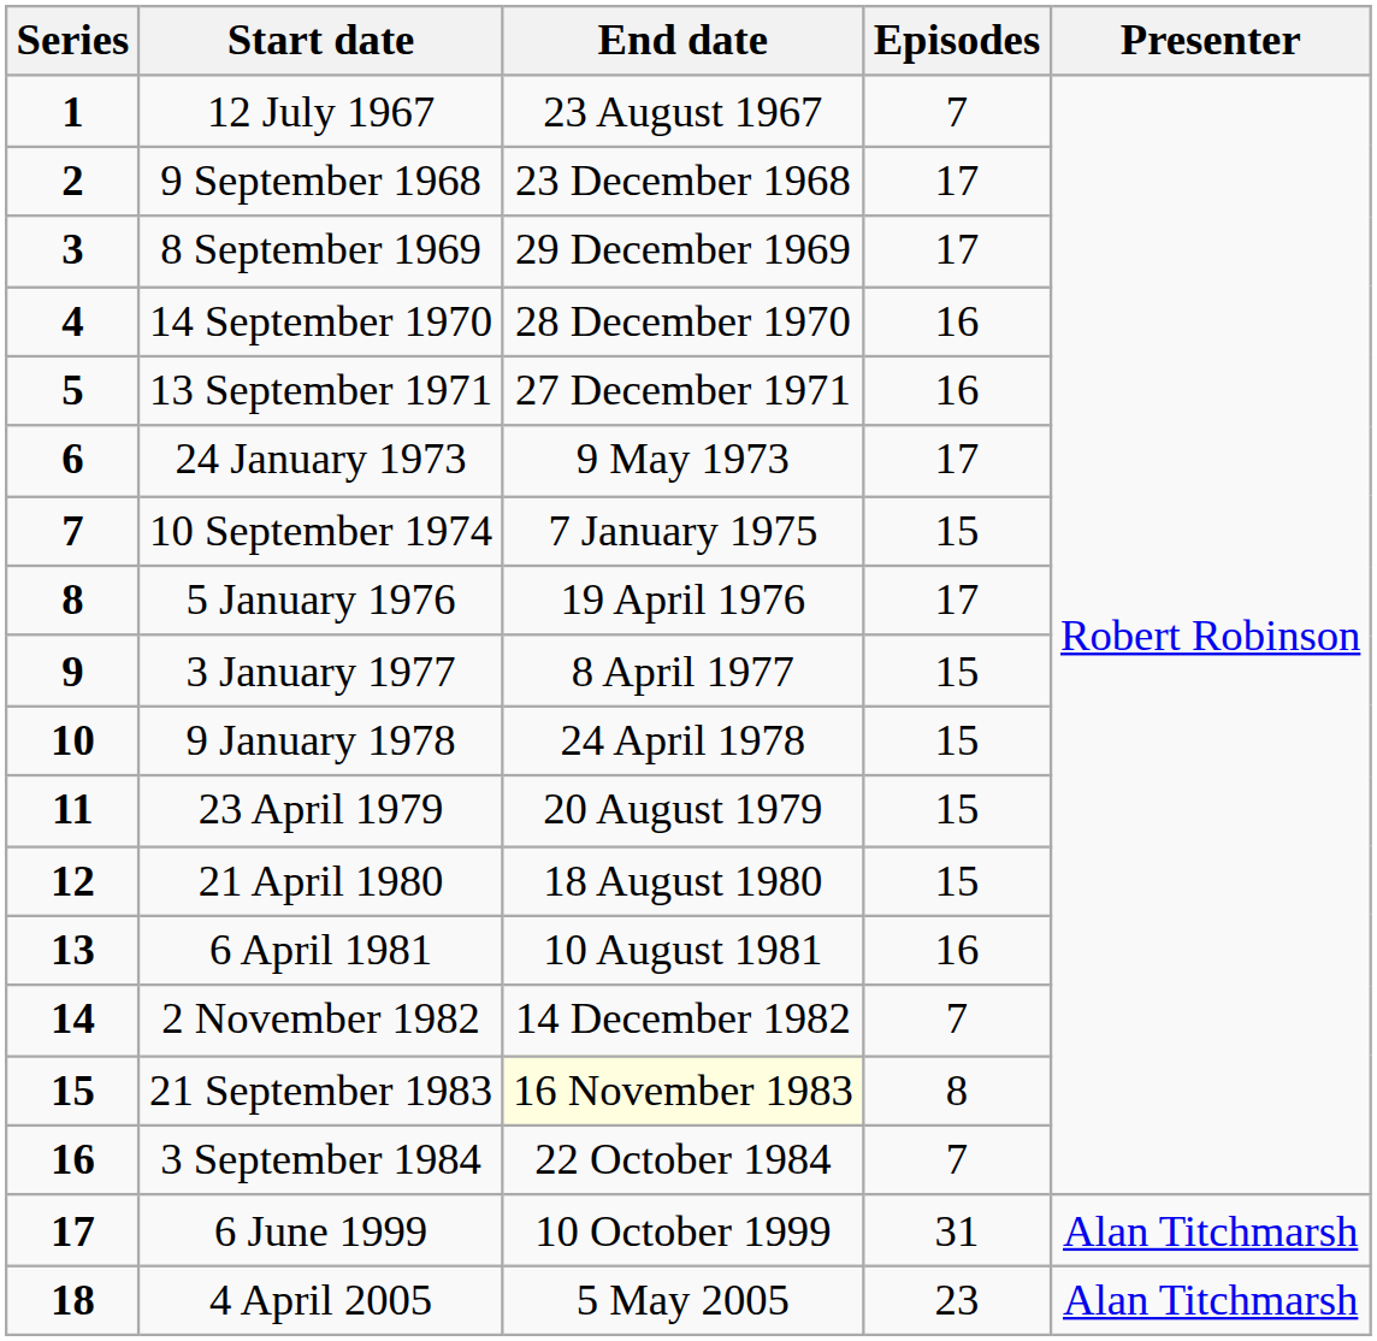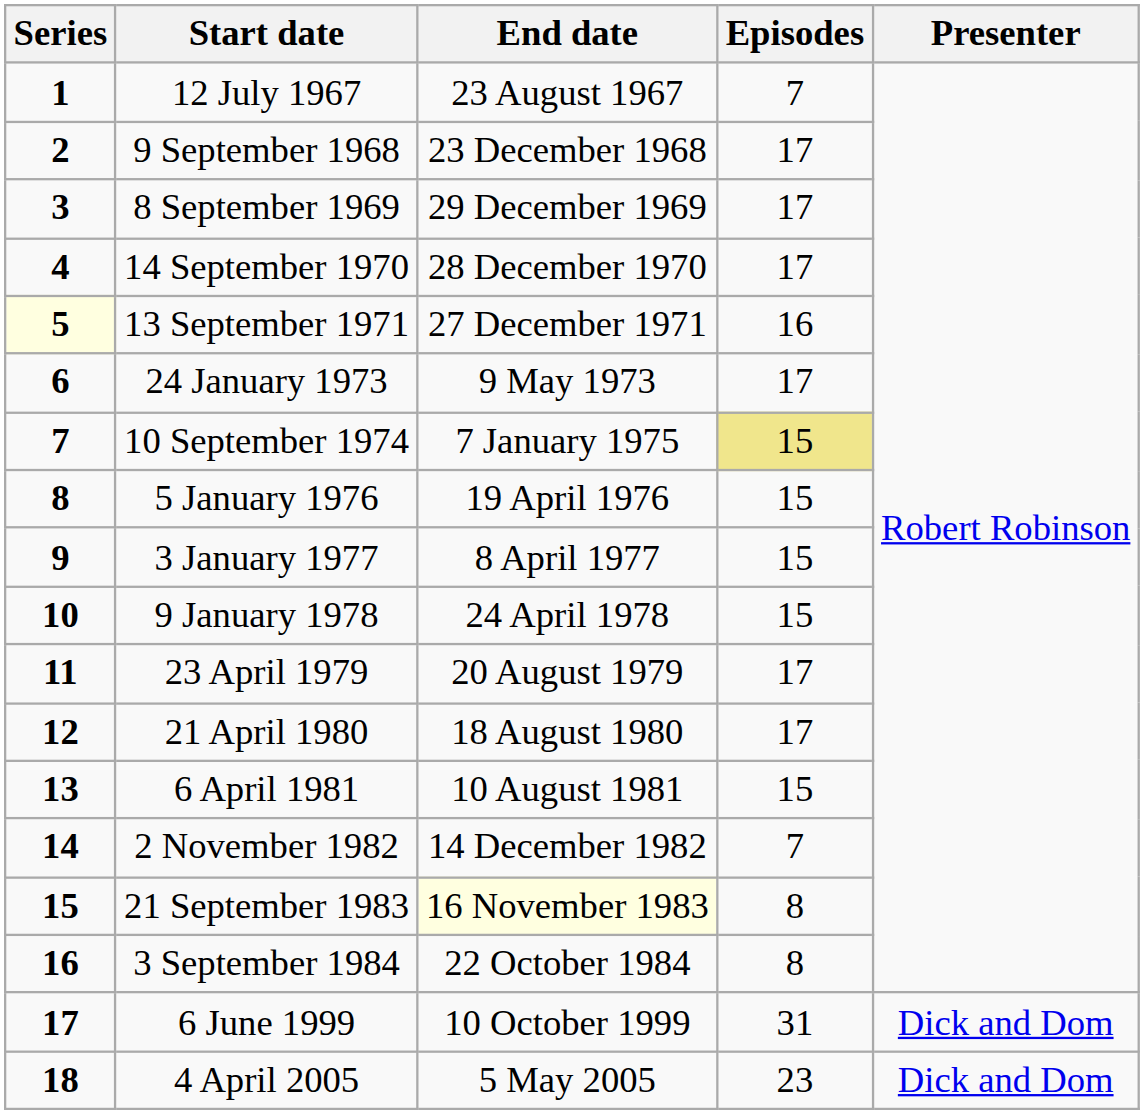 <table class="wikitable" style="text-align:center;">
 <tr>
 <th>Series</th>
 <th>Start date</th>
 <th>End date</th>
 <th>Episodes</th>
 <th>Presenter</th>
 </tr>
 <tr>
 <td><strong>1</strong></td>
 <td>12 July 1967</td>
 <td>23 August 1967</td>
 <td>7</td>
 <td rowspan="16"=><a href='#'>Robert Robinson</a></td>
 </tr>
 <tr>
 <td><strong>2</strong></td>
 <td>9 September 1968</td>
 <td>23 December 1968</td>
 <td>17</td>
 </tr>
 <tr>
 <td><strong>3</strong></td>
 <td>8 September 1969</td>
 <td>29 December 1969</td>
 <td>17</td>
 </tr>
 <tr>
 <td><strong>4</strong></td>
 <td>14 September 1970</td>
 <td>28 December 1970</td>
-<td>16</td>
+<td>17</td>
 </tr>
 <tr>
-<td><strong>5</strong></td>
+<td style="background: lightyellow;"><strong>5</strong></td>
 <td>13 September 1971</td>
 <td>27 December 1971</td>
 <td>16</td>
 </tr>
 <tr>
 <td><strong>6</strong></td>
 <td>24 January 1973</td>
 <td>9 May 1973</td>
 <td>17</td>
 </tr>
 <tr>
 <td><strong>7</strong></td>
 <td>10 September 1974</td>
 <td>7 January 1975</td>
-<td>15</td>
+<td style="background: khaki;">15</td>
 </tr>
 <tr>
 <td><strong>8</strong></td>
 <td>5 January 1976</td>
 <td>19 April 1976</td>
-<td>17</td>
+<td>15</td>
 </tr>
 <tr>
 <td><strong>9</strong></td>
 <td>3 January 1977</td>
 <td>8 April 1977</td>
 <td>15</td>
 </tr>
 <tr>
 <td><strong>10</strong></td>
 <td>9 January 1978</td>
 <td>24 April 1978</td>
 <td>15</td>
 </tr>
 <tr>
 <td><strong>11</strong></td>
 <td>23 April 1979</td>
 <td>20 August 1979</td>
-<td>15</td>
+<td>17</td>
 </tr>
 <tr>
 <td><strong>12</strong></td>
 <td>21 April 1980</td>
 <td>18 August 1980</td>
-<td>15</td>
+<td>17</td>
 </tr>
 <tr>
 <td><strong>13</strong></td>
 <td>6 April 1981</td>
 <td>10 August 1981</td>
-<td>16</td>
+<td>15</td>
 </tr>
 <tr>
 <td><strong>14</strong></td>
 <td>2 November 1982</td>
 <td>14 December 1982</td>
 <td>7</td>
 </tr>
 <tr>
 <td><strong>15</strong></td>
 <td>21 September 1983</td>
 <td style="background: lightyellow;">16 November 1983</td>
 <td>8</td>
 </tr>
 <tr>
 <td><strong>16</strong></td>
 <td>3 September 1984</td>
 <td>22 October 1984</td>
-<td>7</td>
+<td>8</td>
 </tr>
 <tr>
 <td><strong>17</strong></td>
 <td>6 June 1999</td>
 <td>10 October 1999</td>
 <td>31</td>
-<td><a href='#'>Alan Titchmarsh</a></td>
+<td><a href='#'>Dick and Dom</a></td>
 </tr>
 <tr>
 <td><strong>18</strong></td>
 <td>4 April 2005</td>
 <td>5 May 2005</td>
 <td>23</td>
-<td><a href='#'>Alan Titchmarsh</a></td>
+<td><a href='#'>Dick and Dom</a></td>
 </tr>
 </table>
